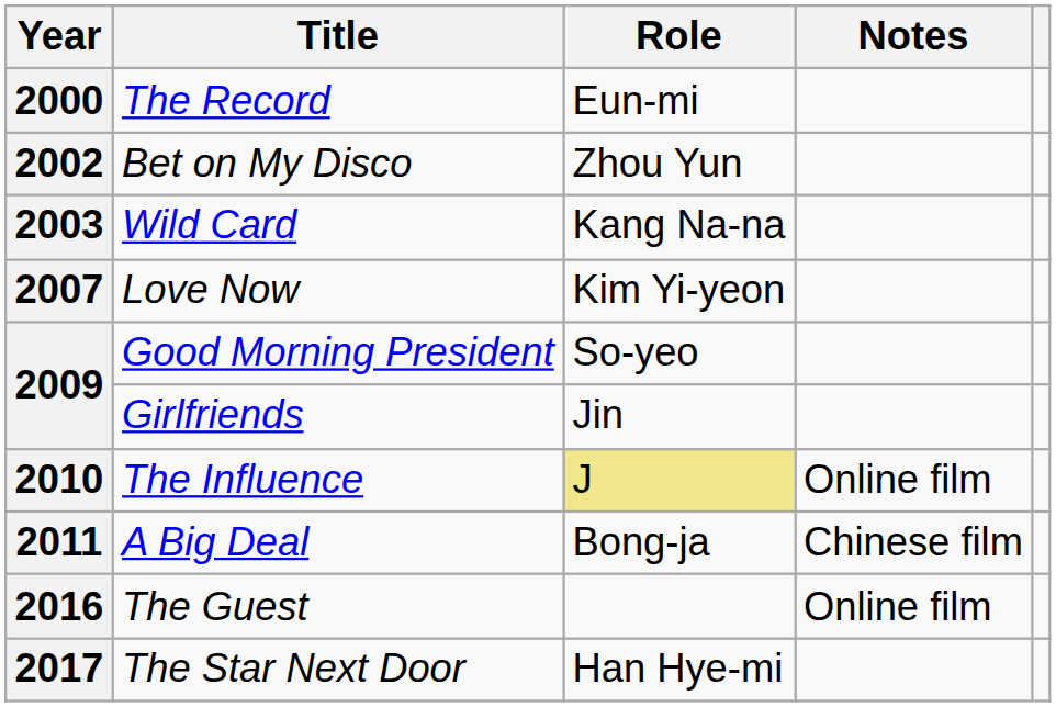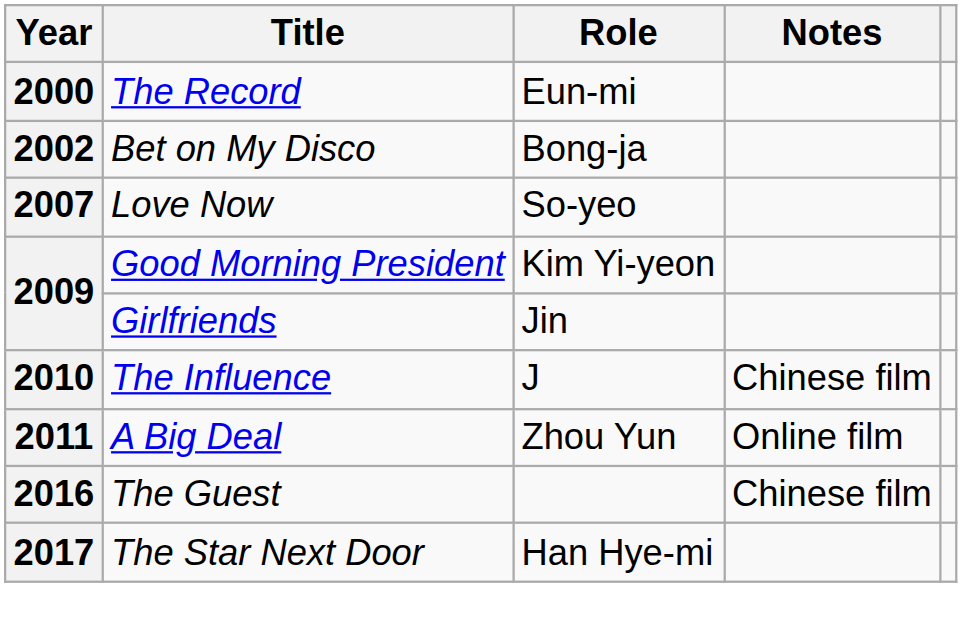 <table class="wikitable plainrowheaders sortable">
 <tr>
 <th scope="col">Year</th>
 <th scope="col">Title</th>
 <th scope="col">Role</th>
 <th scope="col" class="unsortable">Notes</th>
 <th scope="col" class="unsortable"></th>
 </tr>
 <tr>
 <th scope="row">2000</th>
 <td><em><a href='#'>The Record</a></em></td>
 <td>Eun-mi</td>
 <td></td>
 <td style="text-align:center"></td>
 </tr>
 <tr>
 <th scope="row">2002</th>
 <td><em>Bet on My Disco</em></td>
-<td>Zhou Yun</td>
-<td></td>
-<td style="text-align:center"></td>
-</tr>
-<tr>
-<th scope="row">2003</th>
-<td><em><a href='#'>Wild Card</a></em></td>
-<td>Kang Na-na</td>
+<td>Bong-ja</td>
 <td></td>
 <td style="text-align:center"></td>
 </tr>
 <tr>
 <th scope="row">2007</th>
 <td><em>Love Now</em></td>
-<td>Kim Yi-yeon</td>
+<td>So-yeo</td>
 <td></td>
 <td style="text-align:center"></td>
 </tr>
 <tr>
 <th scope="row" rowspan="2">2009</th>
 <td><em><a href='#'>Good Morning President</a></em></td>
-<td>So-yeo</td>
+<td>Kim Yi-yeon</td>
 <td></td>
 <td style="text-align:center"></td>
 </tr>
 <tr>
 <td><em><a href='#'>Girlfriends</a></em></td>
 <td>Jin</td>
 <td></td>
 <td style="text-align:center"></td>
 </tr>
 <tr>
 <th scope="row">2010</th>
 <td><em><a href='#'>The Influence</a></em></td>
-<td style="background: khaki;">J</td>
-<td>Online film</td>
+<td>J</td>
+<td>Chinese film</td>
 <td style="text-align:center"></td>
 </tr>
 <tr>
 <th scope="row">2011</th>
 <td><em><a href='#'>A Big Deal</a></em></td>
-<td>Bong-ja</td>
-<td>Chinese film</td>
+<td>Zhou Yun</td>
+<td>Online film</td>
 <td style="text-align:center"></td>
 </tr>
 <tr>
 <th scope="row">2016</th>
 <td><em>The Guest</em></td>
 <td></td>
-<td>Online film</td>
+<td>Chinese film</td>
 <td style="text-align:center"></td>
 </tr>
 <tr>
 <th scope="row">2017</th>
 <td><em>The Star Next Door</em></td>
 <td>Han Hye-mi</td>
 <td></td>
 <td style="text-align:center"></td>
 </tr>
 </table>
